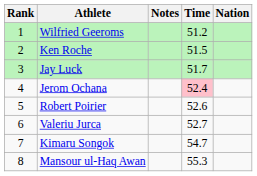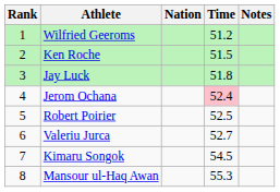 <table class="wikitable sortable" style="text-align:center">
 <tr>
 <th>Rank</th>
 <th>Athlete</th>
+<th>Nation</th>
+<th>Time</th>
 <th>Notes</th>
-<th>Time</th>
-<th>Nation</th>
 </tr>
 <tr bgcolor=bbf3bb>
 <td>1</td>
 <td align=left><a href='#'>Wilfried Geeroms</a></td>
+<td align=left></td>
+<td>51.2</td>
 <td></td>
-<td>51.2</td>
-<td align=left></td>
 </tr>
 <tr bgcolor=bbf3bb>
 <td>2</td>
 <td align=left><a href='#'>Ken Roche</a></td>
+<td align=left></td>
+<td>51.5</td>
 <td></td>
-<td>51.5</td>
-<td align=left></td>
 </tr>
 <tr bgcolor=bbf3bb>
 <td>3</td>
 <td align=left><a href='#'>Jay Luck</a></td>
+<td align=left></td>
+<td>51.8</td>
 <td></td>
-<td>51.7</td>
-<td align=left></td>
 </tr>
 <tr>
 <td>4</td>
 <td align=left><a href='#'>Jerom Ochana</a></td>
+<td align=left></td>
+<td style="background: pink;">52.4</td>
 <td></td>
-<td style="background: pink;">52.4</td>
-<td align=left></td>
 </tr>
 <tr>
 <td>5</td>
 <td align=left><a href='#'>Robert Poirier</a></td>
+<td align=left></td>
+<td>52.5</td>
 <td></td>
-<td>52.6</td>
-<td align=left></td>
 </tr>
 <tr>
 <td>6</td>
 <td align=left><a href='#'>Valeriu Jurca</a></td>
+<td align=left></td>
+<td>52.7</td>
 <td></td>
-<td>52.7</td>
-<td align=left></td>
 </tr>
 <tr>
 <td>7</td>
 <td align=left><a href='#'>Kimaru Songok</a></td>
+<td align=left></td>
+<td>54.5</td>
 <td></td>
-<td>54.7</td>
-<td align=left></td>
 </tr>
 <tr>
 <td>8</td>
 <td align=left><a href='#'>Mansour ul-Haq Awan</a></td>
+<td align=left></td>
+<td>55.3</td>
 <td></td>
-<td>55.3</td>
-<td align=left></td>
 </tr>
 </table>
